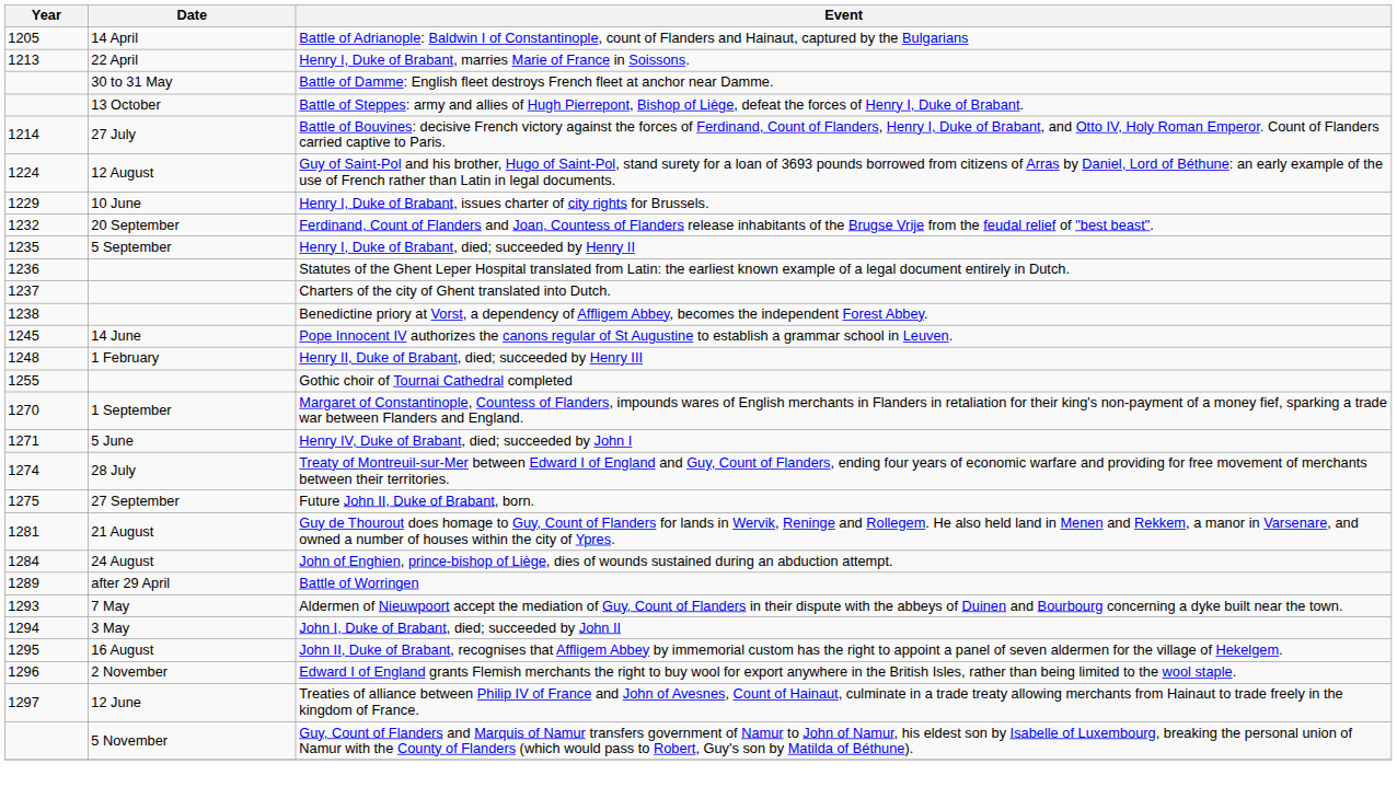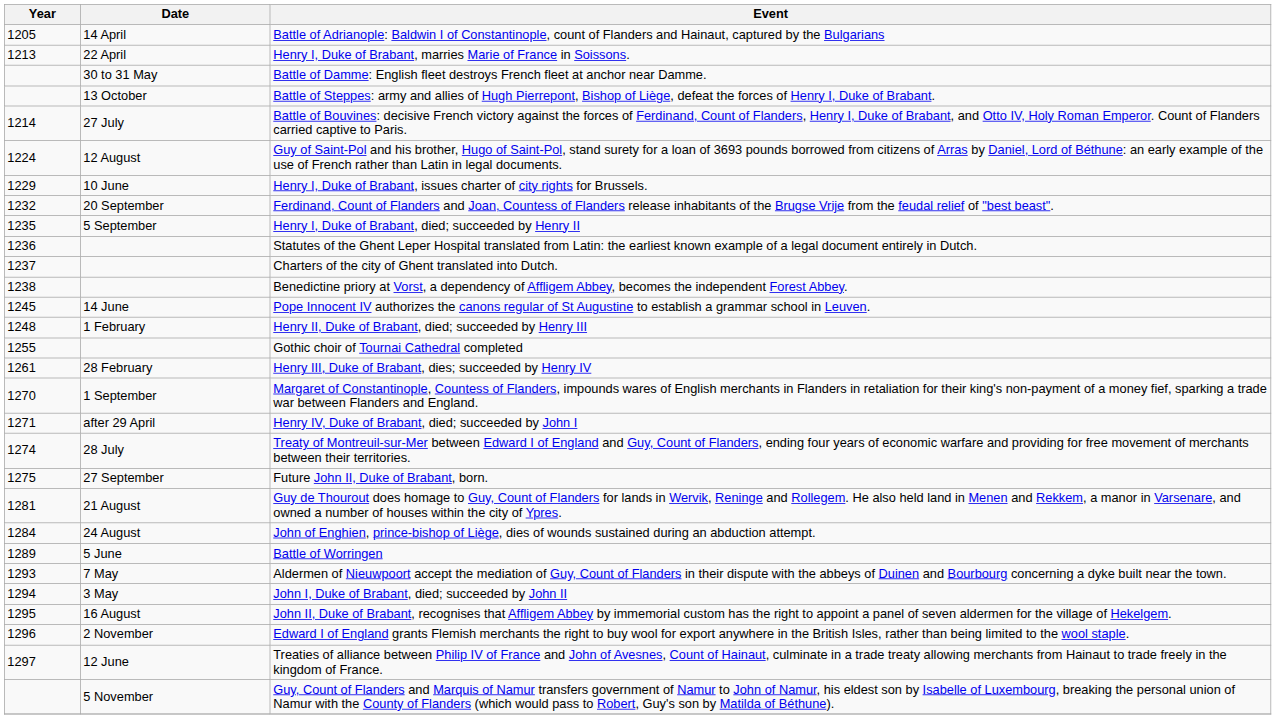 <table class="wikitable" width="100%">
 <tr>
 <th style="width:6%">Year</th>
 <th style="width:15%">Date</th>
 <th>Event</th>
 </tr>
 <tr>
 <td>1205</td>
 <td>14 April</td>
 <td><a href='#'>Battle of Adrianople</a>: <a href='#'>Baldwin I of Constantinople</a>, count of Flanders and Hainaut, captured by the <a href='#'>Bulgarians</a></td>
 </tr>
 <tr>
 <td>1213</td>
 <td>22 April</td>
 <td><a href='#'>Henry I, Duke of Brabant</a>, marries <a href='#'>Marie of France</a> in <a href='#'>Soissons</a>.</td>
 </tr>
 <tr>
 <td></td>
 <td>30 to 31 May</td>
 <td><a href='#'>Battle of Damme</a>: English fleet destroys French fleet at anchor near Damme.</td>
 </tr>
 <tr>
 <td></td>
 <td>13 October</td>
 <td><a href='#'>Battle of Steppes</a>: army and allies of <a href='#'>Hugh Pierrepont</a>, <a href='#'>Bishop of Liège</a>, defeat the forces of <a href='#'>Henry I, Duke of Brabant</a>.</td>
 </tr>
 <tr>
 <td>1214</td>
 <td>27 July</td>
 <td><a href='#'>Battle of Bouvines</a>: decisive French victory against the forces of <a href='#'>Ferdinand, Count of Flanders</a>, <a href='#'>Henry I, Duke of Brabant</a>, and <a href='#'>Otto IV, Holy Roman Emperor</a>. Count of Flanders carried captive to Paris.</td>
 </tr>
 <tr>
 <td>1224</td>
 <td>12 August</td>
 <td><a href='#'>Guy of Saint-Pol</a> and his brother, <a href='#'>Hugo of Saint-Pol</a>, stand surety for a loan of 3693 pounds borrowed from citizens of <a href='#'>Arras</a> by <a href='#'>Daniel, Lord of Béthune</a>: an early example of the use of French rather than Latin in legal documents.</td>
 </tr>
 <tr>
 <td>1229</td>
 <td>10 June</td>
 <td><a href='#'>Henry I, Duke of Brabant</a>, issues charter of <a href='#'>city rights</a> for Brussels.</td>
 </tr>
 <tr>
 <td>1232</td>
 <td>20 September</td>
 <td><a href='#'>Ferdinand, Count of Flanders</a> and <a href='#'>Joan, Countess of Flanders</a> release inhabitants of the <a href='#'>Brugse Vrije</a> from the <a href='#'>feudal relief</a> of <a href='#'>"best beast"</a>.</td>
 </tr>
 <tr>
 <td>1235</td>
 <td>5 September</td>
 <td><a href='#'>Henry I, Duke of Brabant</a>, died; succeeded by <a href='#'>Henry II</a></td>
 </tr>
 <tr>
 <td>1236</td>
 <td></td>
 <td>Statutes of the Ghent Leper Hospital translated from Latin: the earliest known example of a legal document entirely in Dutch.</td>
 </tr>
 <tr>
 <td>1237</td>
 <td></td>
 <td>Charters of the city of Ghent translated into Dutch.</td>
 </tr>
 <tr>
 <td>1238</td>
 <td></td>
 <td>Benedictine priory at <a href='#'>Vorst</a>, a dependency of <a href='#'>Affligem Abbey</a>, becomes the independent <a href='#'>Forest Abbey</a>.</td>
 </tr>
 <tr>
 <td>1245</td>
 <td>14 June</td>
 <td><a href='#'>Pope Innocent IV</a> authorizes the <a href='#'>canons regular of St Augustine</a> to establish a grammar school in <a href='#'>Leuven</a>.</td>
 </tr>
 <tr>
 <td>1248</td>
 <td>1 February</td>
 <td><a href='#'>Henry II, Duke of Brabant</a>, died; succeeded by <a href='#'>Henry III</a></td>
 </tr>
 <tr>
 <td>1255</td>
 <td></td>
 <td>Gothic choir of <a href='#'>Tournai Cathedral</a> completed</td>
 </tr>
 <tr>
+<td>1261</td>
+<td>28 February</td>
+<td><a href='#'>Henry III, Duke of Brabant</a>, dies; succeeded by <a href='#'>Henry IV</a></td>
+</tr>
+<tr>
 <td>1270</td>
 <td>1 September</td>
 <td><a href='#'>Margaret of Constantinople</a>, <a href='#'>Countess of Flanders</a>, impounds wares of English merchants in Flanders in retaliation for their king's non-payment of a money fief, sparking a trade war between Flanders and England.</td>
 </tr>
 <tr>
 <td>1271</td>
-<td>5 June</td>
+<td>after 29 April</td>
 <td><a href='#'>Henry IV, Duke of Brabant</a>, died; succeeded by <a href='#'>John I</a></td>
 </tr>
 <tr>
 <td>1274</td>
 <td>28 July</td>
 <td><a href='#'>Treaty of Montreuil-sur-Mer</a> between <a href='#'>Edward I of England</a> and <a href='#'>Guy, Count of Flanders</a>, ending four years of economic warfare and providing for free movement of merchants between their territories.</td>
 </tr>
 <tr>
 <td>1275</td>
 <td>27 September</td>
 <td>Future <a href='#'>John II, Duke of Brabant</a>, born.</td>
 </tr>
 <tr>
 <td>1281</td>
 <td>21 August</td>
 <td><a href='#'>Guy de Thourout</a> does homage to <a href='#'>Guy, Count of Flanders</a> for lands in <a href='#'>Wervik</a>, <a href='#'>Reninge</a> and <a href='#'>Rollegem</a>. He also held land in <a href='#'>Menen</a> and <a href='#'>Rekkem</a>, a manor in <a href='#'>Varsenare</a>, and owned a number of houses within the city of <a href='#'>Ypres</a>.</td>
 </tr>
 <tr>
 <td>1284</td>
 <td>24 August</td>
 <td><a href='#'>John of Enghien</a>, <a href='#'>prince-bishop of Liège</a>, dies of wounds sustained during an abduction attempt.</td>
 </tr>
 <tr>
 <td>1289</td>
-<td>after 29 April</td>
+<td>5 June</td>
 <td><a href='#'>Battle of Worringen</a></td>
 </tr>
 <tr>
 <td>1293</td>
 <td>7 May</td>
 <td>Aldermen of <a href='#'>Nieuwpoort</a> accept the mediation of <a href='#'>Guy, Count of Flanders</a> in their dispute with the abbeys of <a href='#'>Duinen</a> and <a href='#'>Bourbourg</a> concerning a dyke built near the town.</td>
 </tr>
 <tr>
 <td>1294</td>
 <td>3 May</td>
 <td><a href='#'>John I, Duke of Brabant</a>, died; succeeded by <a href='#'>John II</a></td>
 </tr>
 <tr>
 <td>1295</td>
 <td>16 August</td>
 <td><a href='#'>John II, Duke of Brabant</a>, recognises that <a href='#'>Affligem Abbey</a> by immemorial custom has the right to appoint a panel of seven aldermen for the village of <a href='#'>Hekelgem</a>.</td>
 </tr>
 <tr>
 <td>1296</td>
 <td>2 November</td>
 <td><a href='#'>Edward I of England</a> grants Flemish merchants the right to buy wool for export anywhere in the British Isles, rather than being limited to the <a href='#'>wool staple</a>.</td>
 </tr>
 <tr>
 <td>1297</td>
 <td>12 June</td>
 <td>Treaties of alliance between <a href='#'>Philip IV of France</a> and <a href='#'>John of Avesnes</a>, <a href='#'>Count of Hainaut</a>, culminate in a trade treaty allowing merchants from Hainaut to trade freely in the kingdom of France.</td>
 </tr>
 <tr>
 <td></td>
 <td>5 November</td>
 <td><a href='#'>Guy, Count of Flanders</a> and <a href='#'>Marquis of Namur</a> transfers government of <a href='#'>Namur</a> to <a href='#'>John of Namur</a>, his eldest son by <a href='#'>Isabelle of Luxembourg</a>, breaking the personal union of Namur with the <a href='#'>County of Flanders</a> (which would pass to <a href='#'>Robert</a>, Guy's son by <a href='#'>Matilda of Béthune</a>).</td>
 </tr>
 <tr>
 </tr>
 </table>
